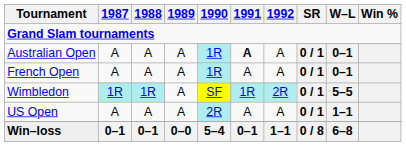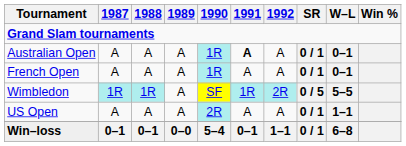 <table class=wikitable style=text-align:center>
 <tr>
 <th>Tournament</th>
 <th><a href='#'>1987</a></th>
 <th><a href='#'>1988</a></th>
 <th><a href='#'>1989</a></th>
 <th><a href='#'>1990</a></th>
 <th><a href='#'>1991</a></th>
 <th><a href='#'>1992</a></th>
 <th>SR</th>
 <th>W–L</th>
 <th>Win %</th>
 </tr>
 <tr>
 <td colspan=25 style=text-align:left><a href='#'><strong>Grand Slam tournaments</strong></a></td>
 </tr>
 <tr>
 <td align=left><a href='#'>Australian Open</a></td>
 <td>A</td>
 <td>A</td>
 <td>A</td>
 <td style=background:#afeeee><a href='#'>1R</a></td>
 <td><strong>A</strong></td>
 <td>A</td>
 <th>0 / 1</th>
 <th>0–1</th>
 <th></th>
 </tr>
 <tr>
 <td align=left><a href='#'>French Open</a></td>
 <td>A</td>
 <td>A</td>
 <td>A</td>
 <td style=background:#afeeee><a href='#'>1R</a></td>
 <td>A</td>
 <td>A</td>
 <th>0 / 1</th>
 <th>0–1</th>
 <th></th>
 </tr>
 <tr>
 <td align=left><a href='#'>Wimbledon</a></td>
 <td style=background:#afeeee><a href='#'>1R</a></td>
 <td style=background:#afeeee><a href='#'>1R</a></td>
 <td>A</td>
 <td style=background:yellow><a href='#'>SF</a></td>
 <td style=background:#afeeee><a href='#'>1R</a></td>
 <td style=background:#afeeee><a href='#'>2R</a></td>
-<th>0 / 1</th>
+<th>0 / 5</th>
 <th>5–5</th>
 <th></th>
 </tr>
 <tr>
 <td align=left><a href='#'>US Open</a></td>
 <td>A</td>
 <td>A</td>
 <td>A</td>
 <td style=background:#afeeee><a href='#'>2R</a></td>
 <td>A</td>
 <td>A</td>
 <th>0 / 1</th>
 <th>1–1</th>
 <th></th>
 </tr>
 <tr>
 </tr>
 <tr style=font-weight:bold;background:#efefef>
 <td style=text-align:left>Win–loss</td>
 <th>0–1</th>
 <th>0–1</th>
 <th>0–0</th>
 <th>5–4</th>
 <th>0–1</th>
 <th>1–1</th>
-<th>0 / 8</th>
+<th>0 / 1</th>
 <th>6–8</th>
 <th></th>
 </tr>
 </table>
